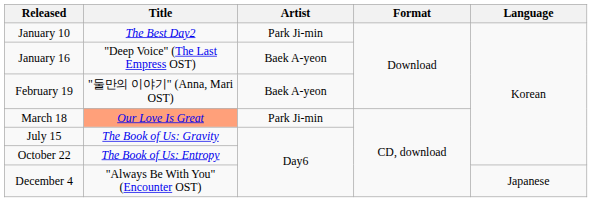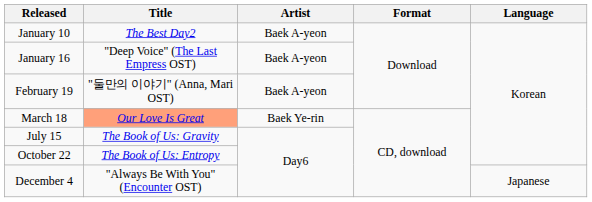 <table class="wikitable plainrowheaders" style="text-align:center;">
 <tr>
 <th width="100">Released</th>
 <th width="200">Title</th>
 <th width="150">Artist</th>
 <th width="150">Format</th>
 <th width="150">Language</th>
 </tr>
 <tr>
 <td>January 10</td>
 <td><em><a href='#'>The Best Day2</a></em></td>
-<td>Park Ji-min</td>
+<td>Baek A-yeon</td>
 <td rowspan="3">Download</td>
 <td rowspan="6">Korean</td>
 </tr>
 <tr>
 <td>January 16</td>
 <td>"Deep Voice" (<a href='#'>The Last Empress</a> OST)</td>
 <td>Baek A-yeon</td>
 </tr>
 <tr>
 <td>February 19</td>
 <td>"둘만의 이야기" (Anna, Mari OST)</td>
 <td>Baek A-yeon</td>
 </tr>
 <tr>
 <td>March 18</td>
 <td style="background: lightsalmon;"><em><a href='#'>Our Love Is Great</a></em></td>
-<td>Park Ji-min</td>
+<td>Baek Ye-rin</td>
 <td rowspan="4">CD, download</td>
 </tr>
 <tr>
 <td>July 15</td>
 <td><em><a href='#'>The Book of Us: Gravity</a></em></td>
 <td rowspan=3>Day6</td>
 </tr>
 <tr>
 <td>October 22</td>
 <td><em><a href='#'>The Book of Us: Entropy</a></em></td>
 </tr>
 <tr>
 <td>December 4</td>
 <td>"Always Be With You" (<a href='#'>Encounter</a> OST)</td>
 <td>Japanese</td>
 </tr>
 </table>
